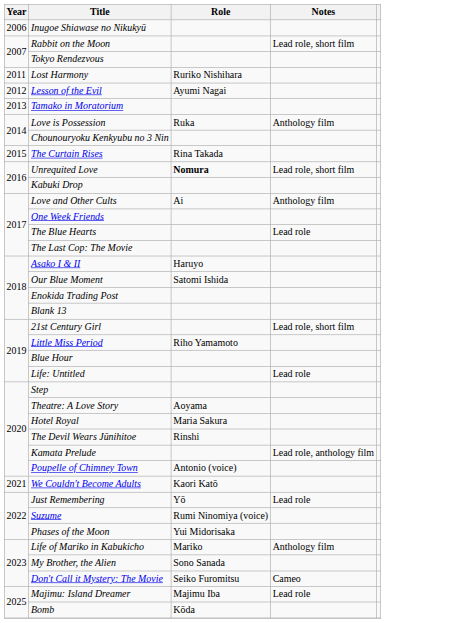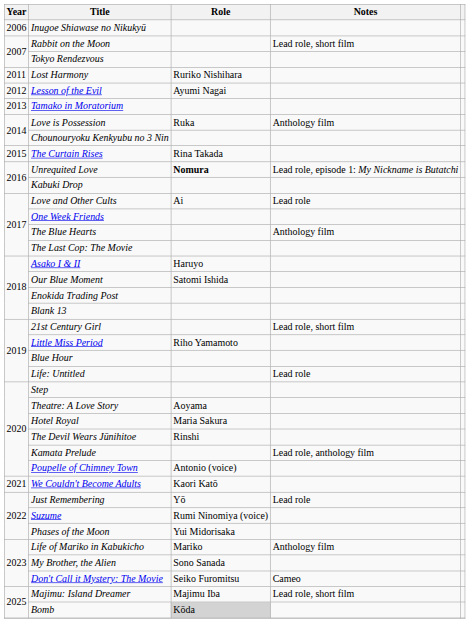 <table class="wikitable sortable">
 <tr>
 <th>Year</th>
 <th>Title</th>
 <th>Role</th>
 <th class="unsortable">Notes</th>
 <th class="unsortable"></th>
 </tr>
 <tr>
 <td>2006</td>
 <td><em>Inugoe Shiawase no Nikukyū</em></td>
 <td></td>
 <td></td>
 <td></td>
 </tr>
 <tr>
 <td rowspan="2">2007</td>
 <td><em>Rabbit on the Moon</em></td>
 <td></td>
 <td>Lead role, short film</td>
 <td></td>
 </tr>
 <tr>
 <td><em>Tokyo Rendezvous</em></td>
 <td></td>
 <td></td>
 <td></td>
 </tr>
 <tr>
 <td>2011</td>
 <td><em>Lost Harmony</em></td>
 <td>Ruriko Nishihara</td>
 <td></td>
 <td></td>
 </tr>
 <tr>
 <td>2012</td>
 <td><em><a href='#'>Lesson of the Evil</a></em></td>
 <td>Ayumi Nagai</td>
 <td></td>
 <td></td>
 </tr>
 <tr>
 <td>2013</td>
 <td><em><a href='#'>Tamako in Moratorium</a></em></td>
 <td></td>
 <td></td>
 <td></td>
 </tr>
 <tr>
 <td rowspan="2">2014</td>
 <td><em>Love is Possession</em></td>
 <td>Ruka</td>
 <td>Anthology film</td>
 <td></td>
 </tr>
 <tr>
 <td><em>Chounouryoku Kenkyubu no 3 Nin</em></td>
 <td></td>
 <td></td>
 <td></td>
 </tr>
 <tr>
 <td>2015</td>
 <td><em><a href='#'>The Curtain Rises</a></em></td>
 <td>Rina Takada</td>
 <td></td>
 <td></td>
 </tr>
 <tr>
 <td rowspan="2">2016</td>
 <td><em>Unrequited Love</em></td>
 <td><strong>Nomura</strong></td>
-<td>Lead role, short film</td>
+<td>Lead role, episode 1: <em>My Nickname is Butatchi</em></td>
 <td></td>
 </tr>
 <tr>
 <td><em>Kabuki Drop</em></td>
 <td></td>
 <td></td>
 <td></td>
 </tr>
 <tr>
 <td rowspan="4">2017</td>
 <td><em>Love and Other Cults</em></td>
 <td>Ai</td>
-<td>Anthology film</td>
+<td>Lead role</td>
 <td></td>
 </tr>
 <tr>
 <td><em><a href='#'>One Week Friends</a></em></td>
 <td></td>
 <td></td>
 <td></td>
 </tr>
 <tr>
 <td><em>The Blue Hearts </em></td>
 <td></td>
-<td>Lead role</td>
+<td>Anthology film</td>
 <td></td>
 </tr>
 <tr>
 <td><em>The Last Cop: The Movie</em></td>
 <td></td>
 <td></td>
 <td></td>
 </tr>
 <tr>
 <td rowspan="4">2018</td>
 <td><em><a href='#'>Asako I & II</a></em></td>
 <td>Haruyo</td>
 <td></td>
 <td></td>
 </tr>
 <tr>
 <td><em>Our Blue Moment</em></td>
 <td>Satomi Ishida</td>
 <td></td>
 <td></td>
 </tr>
 <tr>
 <td><em>Enokida Trading Post</em></td>
 <td></td>
 <td></td>
 <td></td>
 </tr>
 <tr>
 <td><em>Blank 13</em></td>
 <td></td>
 <td></td>
 <td></td>
 </tr>
 <tr>
 <td rowspan="4">2019</td>
 <td><em>21st Century Girl</em></td>
 <td></td>
 <td>Lead role, short film</td>
 <td></td>
 </tr>
 <tr>
 <td><em><a href='#'>Little Miss Period</a></em></td>
 <td>Riho Yamamoto</td>
 <td></td>
 <td></td>
 </tr>
 <tr>
 <td><em>Blue Hour</em></td>
 <td></td>
 <td></td>
 <td></td>
 </tr>
 <tr>
 <td><em>Life: Untitled</em></td>
 <td></td>
 <td>Lead role</td>
 <td></td>
 </tr>
 <tr>
 <td rowspan="6">2020</td>
 <td><em>Step</em></td>
 <td></td>
 <td></td>
 <td></td>
 </tr>
 <tr>
 <td><em>Theatre: A Love Story</em></td>
 <td>Aoyama</td>
 <td></td>
 <td></td>
 </tr>
 <tr>
 <td><em>Hotel Royal</em></td>
 <td>Maria Sakura</td>
 <td></td>
 <td></td>
 </tr>
 <tr>
 <td><em>The Devil Wears Jūnihitoe</em></td>
 <td>Rinshi</td>
 <td></td>
 <td></td>
 </tr>
 <tr>
 <td><em>Kamata Prelude</em></td>
 <td></td>
 <td>Lead role, anthology film</td>
 <td></td>
 </tr>
 <tr>
 <td><em><a href='#'>Poupelle of Chimney Town</a></em></td>
 <td>Antonio (voice)</td>
 <td></td>
 <td></td>
 </tr>
 <tr>
 <td>2021</td>
 <td><em><a href='#'>We Couldn't Become Adults</a></em></td>
 <td>Kaori Katō</td>
 <td></td>
 <td></td>
 </tr>
 <tr>
 <td rowspan="3">2022</td>
 <td><em>Just Remembering</em></td>
 <td>Yō</td>
 <td>Lead role</td>
 <td></td>
 </tr>
 <tr>
 <td><em><a href='#'>Suzume</a></em></td>
 <td>Rumi Ninomiya (voice)</td>
 <td></td>
 <td></td>
 </tr>
 <tr>
 <td><em>Phases of the Moon</em></td>
 <td>Yui Midorisaka</td>
 <td></td>
 <td></td>
 </tr>
 <tr>
 <td rowspan="3">2023</td>
 <td><em>Life of Mariko in Kabukicho</em></td>
 <td>Mariko</td>
 <td>Anthology film</td>
 <td></td>
 </tr>
 <tr>
 <td><em>My Brother, the Alien</em></td>
 <td>Sono Sanada</td>
 <td></td>
 <td></td>
 </tr>
 <tr>
 <td><em><a href='#'>Don't Call it Mystery: The Movie</a></em></td>
 <td>Seiko Furomitsu</td>
 <td>Cameo</td>
 <td></td>
 </tr>
 <tr>
 <td rowspan=2>2025</td>
 <td><em>Majimu: Island Dreamer</em></td>
 <td>Majimu Iba</td>
-<td>Lead role</td>
+<td>Lead role, short film</td>
 <td></td>
 </tr>
 <tr>
 <td><em>Bomb</em></td>
-<td>Kōda</td>
+<td style="background: lightgrey;">Kōda</td>
 <td></td>
 <td></td>
 </tr>
 <tr>
 </tr>
 </table>
